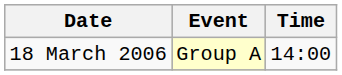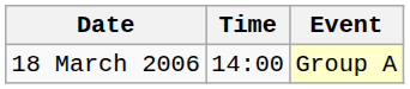 <table class = "wikitable" style="text-align:center;">
 <tr>
 <th>Date</th>
+<th>Time</th>
 <th>Event</th>
-<th>Time</th>
 </tr>
 <tr>
 <td>18 March 2006</td>
+<td>14:00</td>
 <td bgcolor=ffffcc>Group A</td>
-<td>14:00</td>
 </tr>
 </table>
